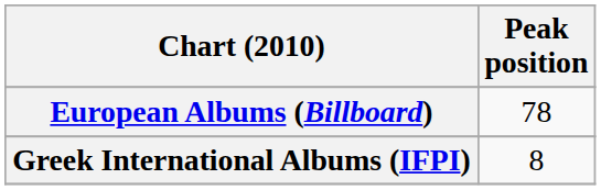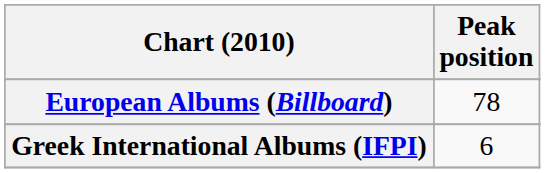 <table class="wikitable plainrowheaders sortable" style="text-align:center">
 <tr>
 <th scope="col">Chart (2010)</th>
 <th scope="col">Peak<br>position</th>
 </tr>
 <tr>
 </tr>
 <tr>
 <th scope="row"><a href='#'>European Albums</a> (<em><a href='#'>Billboard</a></em>)</th>
 <td>78</td>
 </tr>
 <tr>
 </tr>
 <tr>
 <th scope="row">Greek International Albums (<a href='#'>IFPI</a>)</th>
-<td>8</td>
+<td>6</td>
 </tr>
 <tr>
 </tr>
 </table>
